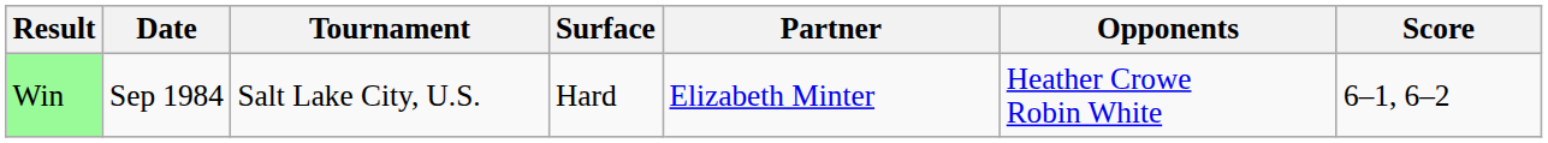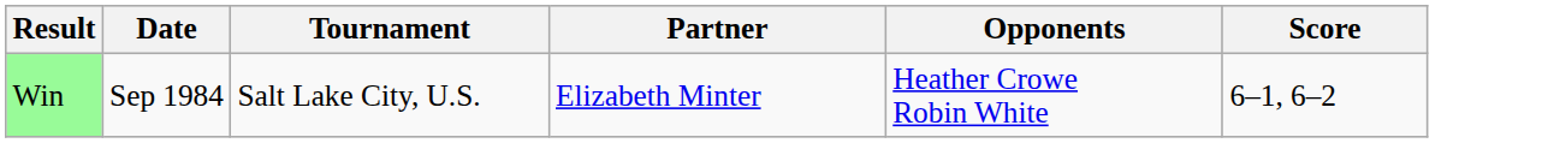 <table class="sortable wikitable">
 <tr>
 <th style="width:40px">Result</th>
 <th style="width:60px">Date</th>
 <th style="width:160px">Tournament</th>
-<th style="width:50px">Surface</th>
 <th style="width:170px">Partner</th>
 <th style="width:170px">Opponents</th>
 <th style="width:100px" class="unsortable">Score</th>
 </tr>
 <tr>
 <td style="background:#98fb98;">Win</td>
 <td>Sep 1984</td>
 <td>Salt Lake City, U.S.</td>
-<td>Hard</td>
 <td> <a href='#'>Elizabeth Minter</a></td>
 <td> <a href='#'>Heather Crowe</a> <br>  <a href='#'>Robin White</a></td>
 <td>6–1, 6–2</td>
 </tr>
 </table>
